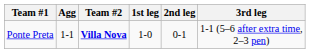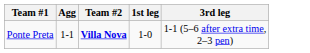 <table class="wikitable" style="text-align: center">
 <tr>
 <th>Team #1</th>
 <th>Agg</th>
 <th>Team #2</th>
 <th>1st leg</th>
-<th>2nd leg</th>
 <th>3rd leg</th>
 </tr>
 <tr>
 <td><a href='#'>Ponte Preta</a></td>
 <td>1-1</td>
 <td><strong><a href='#'>Villa Nova</a></strong></td>
 <td>1-0</td>
-<td>0-1</td>
 <td>1-1 (5–6 <a href='#'>after extra time</a>,<br> 2–3 <a href='#'>pen</a>)</td>
 </tr>
 </table>
